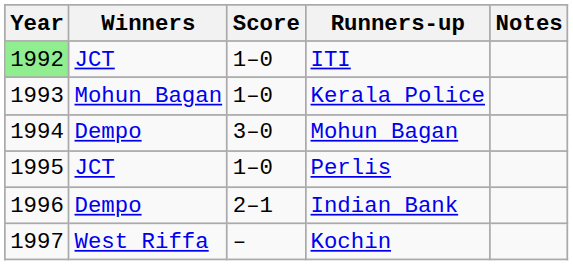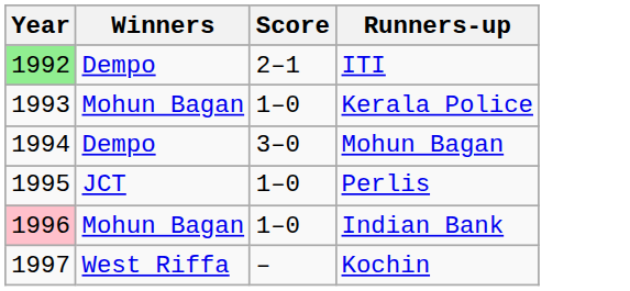 <table class="wikitable sortable" style="text-align: left;">
 <tr>
 <th>Year</th>
 <th>Winners</th>
 <th>Score</th>
 <th>Runners-up</th>
-<th>Notes</th>
 </tr>
 <tr>
 <td style="background: lightgreen;">1992</td>
-<td><a href='#'>JCT</a></td>
-<td>1–0</td>
+<td><a href='#'>Dempo</a></td>
+<td>2–1</td>
 <td><a href='#'>ITI</a></td>
-<td></td>
 </tr>
 <tr>
 <td>1993</td>
 <td><a href='#'>Mohun Bagan</a></td>
 <td>1–0</td>
 <td><a href='#'>Kerala Police</a></td>
-<td></td>
 </tr>
 <tr>
 <td>1994</td>
 <td><a href='#'>Dempo</a></td>
 <td>3–0</td>
 <td><a href='#'>Mohun Bagan</a></td>
-<td></td>
 </tr>
 <tr>
 <td>1995</td>
 <td><a href='#'>JCT</a></td>
 <td>1–0</td>
 <td>  <a href='#'>Perlis</a></td>
-<td></td>
 </tr>
 <tr>
-<td>1996</td>
-<td><a href='#'>Dempo</a></td>
-<td>2–1</td>
+<td style="background: pink;">1996</td>
+<td><a href='#'>Mohun Bagan</a></td>
+<td>1–0</td>
 <td><a href='#'>Indian Bank</a></td>
-<td></td>
 </tr>
 <tr>
 <td>1997</td>
 <td> <a href='#'>West Riffa</a></td>
 <td>–</td>
 <td><a href='#'>Kochin</a></td>
-<td></td>
 </tr>
 </table>
